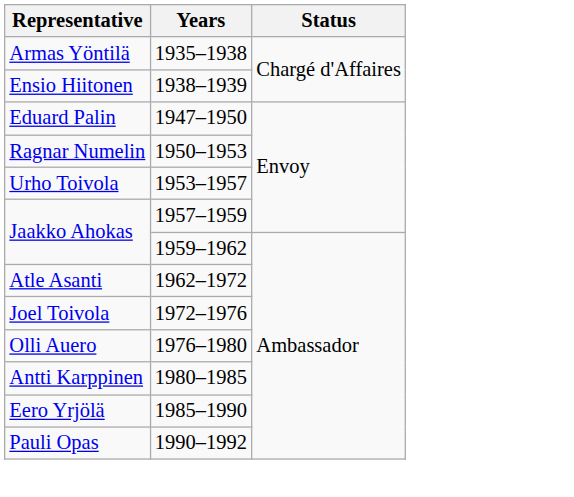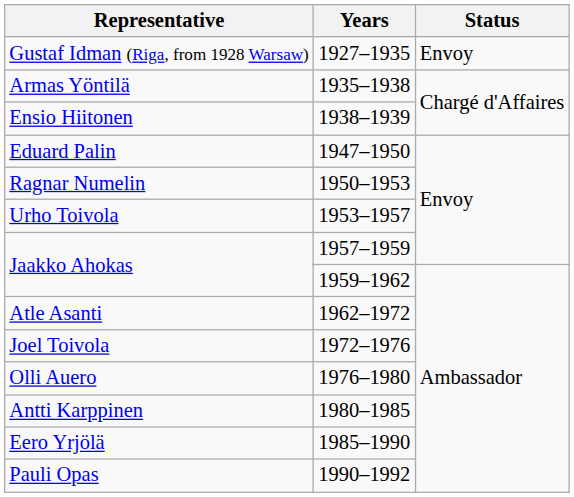 <table class="wikitable sortable">
 <tr>
 <th>Representative</th>
 <th>Years</th>
 <th>Status</th>
+</tr>
+<tr>
+<td><a href='#'>Gustaf Idman</a> <small>(<a href='#'>Riga</a>, from 1928 <a href='#'>Warsaw</a>)</small></td>
+<td>1927–1935</td>
+<td>Envoy</td>
 </tr>
 <tr>
 <td><a href='#'>Armas Yöntilä</a></td>
 <td>1935–1938</td>
 <td rowspan="2">Chargé d'Affaires</td>
 </tr>
 <tr>
 <td><a href='#'>Ensio Hiitonen</a></td>
 <td>1938–1939</td>
 </tr>
 <tr>
 <td><a href='#'>Eduard Palin</a></td>
 <td>1947–1950</td>
 <td rowspan="4">Envoy</td>
 </tr>
 <tr>
 <td><a href='#'>Ragnar Numelin</a></td>
 <td>1950–1953</td>
 </tr>
 <tr>
 <td><a href='#'>Urho Toivola</a></td>
 <td>1953–1957</td>
 </tr>
 <tr>
 <td rowspan="2"><a href='#'>Jaakko Ahokas</a></td>
 <td>1957–1959</td>
 </tr>
 <tr>
 <td>1959–1962</td>
 <td rowspan="7">Ambassador</td>
 </tr>
 <tr>
 <td><a href='#'>Atle Asanti</a></td>
 <td>1962–1972</td>
 </tr>
 <tr>
 <td><a href='#'>Joel Toivola</a></td>
 <td>1972–1976</td>
 </tr>
 <tr>
 <td><a href='#'>Olli Auero</a></td>
 <td>1976–1980</td>
 </tr>
 <tr>
 <td><a href='#'>Antti Karppinen</a></td>
 <td>1980–1985</td>
 </tr>
 <tr>
 <td><a href='#'>Eero Yrjölä</a></td>
 <td>1985–1990</td>
 </tr>
 <tr>
 <td><a href='#'>Pauli Opas</a></td>
 <td>1990–1992</td>
 </tr>
 </table>
